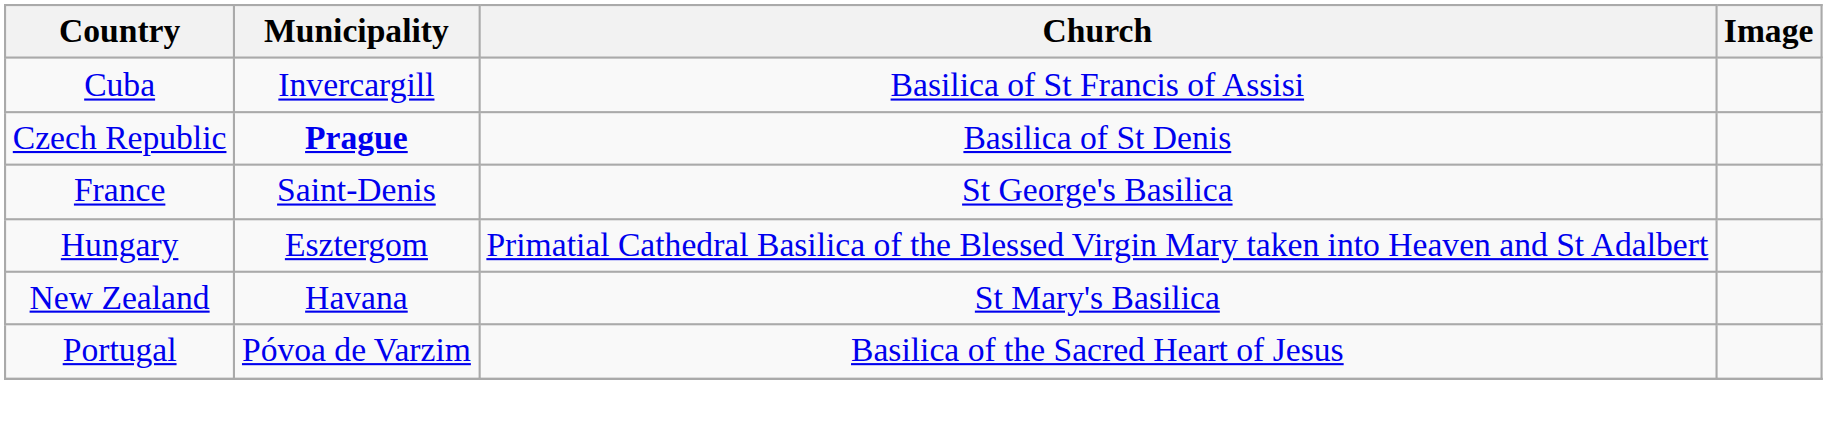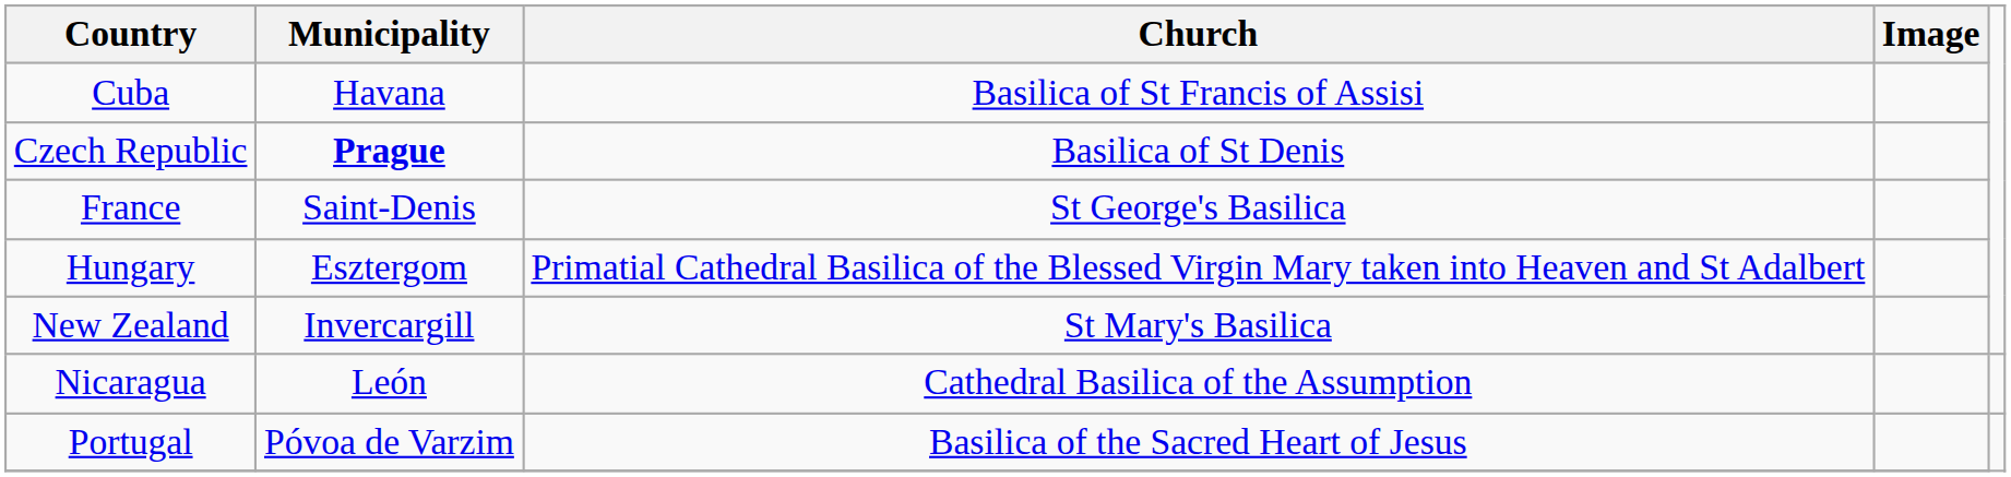 <table class="wikitable sortable" style="text-align:center">
 <tr>
 <th>Country</th>
 <th>Municipality</th>
 <th class="unsortable">Church</th>
 <th class="unsortable">Image</th>
 </tr>
 <tr>
 <td><a href='#'>Cuba</a></td>
-<td><a href='#'>Invercargill</a></td>
+<td><a href='#'>Havana</a></td>
 <td><a href='#'>Basilica of St Francis of Assisi</a></td>
 <td></td>
 </tr>
 <tr>
 <td><a href='#'>Czech Republic</a></td>
 <td><strong><a href='#'>Prague</a></strong></td>
 <td><a href='#'>Basilica of St Denis</a></td>
 <td></td>
 </tr>
 <tr>
 <td><a href='#'>France</a></td>
 <td><a href='#'>Saint-Denis</a></td>
 <td><a href='#'>St George's Basilica</a></td>
 <td></td>
 </tr>
 <tr>
 <td><a href='#'>Hungary</a></td>
 <td><a href='#'>Esztergom</a></td>
 <td><a href='#'>Primatial Cathedral Basilica of the Blessed Virgin Mary taken into Heaven and St Adalbert</a></td>
 <td></td>
 </tr>
 <tr>
 <td><a href='#'>New Zealand</a></td>
-<td><a href='#'>Havana</a></td>
+<td><a href='#'>Invercargill</a></td>
 <td><a href='#'>St Mary's Basilica</a></td>
+<td></td>
+</tr>
+<tr>
+<td><a href='#'>Nicaragua</a></td>
+<td><a href='#'>León</a></td>
+<td><a href='#'>Cathedral Basilica of the Assumption</a></td>
+<td></td>
 <td></td>
 </tr>
 <tr>
 <td><a href='#'>Portugal</a></td>
 <td><a href='#'>Póvoa de Varzim</a></td>
 <td><a href='#'>Basilica of the Sacred Heart of Jesus</a></td>
 <td></td>
 </tr>
 <tr>
 </tr>
 </table>
